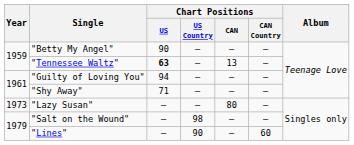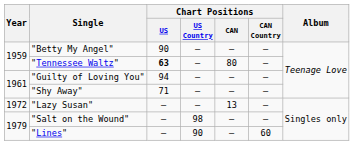 <table class="wikitable">
 <tr>
 <th rowspan="2">Year</th>
 <th rowspan="2">Single</th>
 <th colspan="4">Chart Positions</th>
 <th rowspan="2">Album</th>
 </tr>
 <tr>
 <th width="45"><small><a href='#'>US</a></small><br></th>
 <th width="45"><small><a href='#'>US Country</a></small></th>
 <th width="45"><small>CAN</small><br></th>
 <th width="45"><small>CAN Country</small><br></th>
 </tr>
 <tr>
 <td rowspan="2">1959</td>
 <td>"Betty My Angel"</td>
 <td align="center">90</td>
 <td align="center">—</td>
 <td align="center">—</td>
 <td align="center">—</td>
 <td rowspan="4"><em>Teenage Love</em></td>
 </tr>
 <tr>
 <td>"<a href='#'>Tennessee Waltz</a>"</td>
 <td align="center"><strong>63</strong></td>
 <td align="center">—</td>
-<td align="center">13</td>
+<td align="center">80</td>
 <td align="center">—</td>
 </tr>
 <tr>
 <td rowspan="2">1961</td>
 <td>"Guilty of Loving You"</td>
 <td align="center">94</td>
 <td align="center">—</td>
 <td align="center">—</td>
 <td align="center">—</td>
 </tr>
 <tr>
 <td>"Shy Away"</td>
 <td align="center">71</td>
 <td align="center">—</td>
 <td align="center">—</td>
 <td align="center">—</td>
 </tr>
 <tr>
-<td>1973</td>
+<td>1972</td>
 <td>"Lazy Susan"</td>
 <td align="center">—</td>
 <td align="center">—</td>
-<td align="center">80</td>
+<td align="center">13</td>
 <td align="center">—</td>
 <td rowspan="3">Singles only</td>
 </tr>
 <tr>
 <td rowspan="2">1979</td>
 <td>"Salt on the Wound"</td>
 <td align="center">—</td>
 <td align="center">98</td>
 <td align="center">—</td>
 <td align="center">—</td>
 </tr>
 <tr>
 <td>"<a href='#'>Lines</a>"</td>
 <td align="center">—</td>
 <td align="center">90</td>
 <td align="center">—</td>
 <td align="center">60</td>
 </tr>
 </table>
